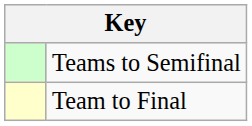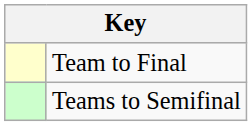 <table class=wikitable style="text-align: center;">
 <tr>
 <th colspan=2>Key</th>
 </tr>
 <tr>
+<td style="background:#ffffcc; width:20px;"></td>
+<td align=left>Team to Final</td>
+</tr>
+<tr>
 <td style="background:#ccffcc; width:20px;"></td>
 <td align=left>Teams to Semifinal</td>
 </tr>
-<tr>
-<td style="background:#ffffcc; width:20px;"></td>
-<td align=left>Team to Final</td>
-</tr>
 </table>
